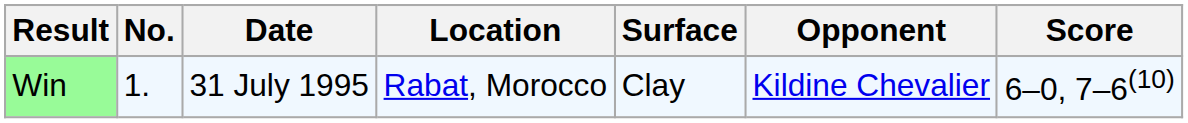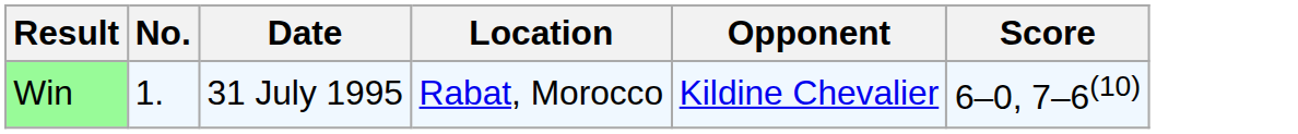 <table class="sortable wikitable" style=font-size:97%>
 <tr>
 <th>Result</th>
 <th>No.</th>
 <th>Date</th>
 <th>Location</th>
-<th>Surface</th>
 <th>Opponent</th>
 <th>Score</th>
 </tr>
 <tr style="background:#f0f8ff;">
 <td style="background:#98fb98;">Win</td>
 <td>1.</td>
 <td>31 July 1995</td>
 <td><a href='#'>Rabat</a>, Morocco</td>
-<td>Clay</td>
 <td> <a href='#'>Kildine Chevalier</a></td>
 <td>6–0, 7–6<sup>(10)</sup></td>
 </tr>
 </table>
